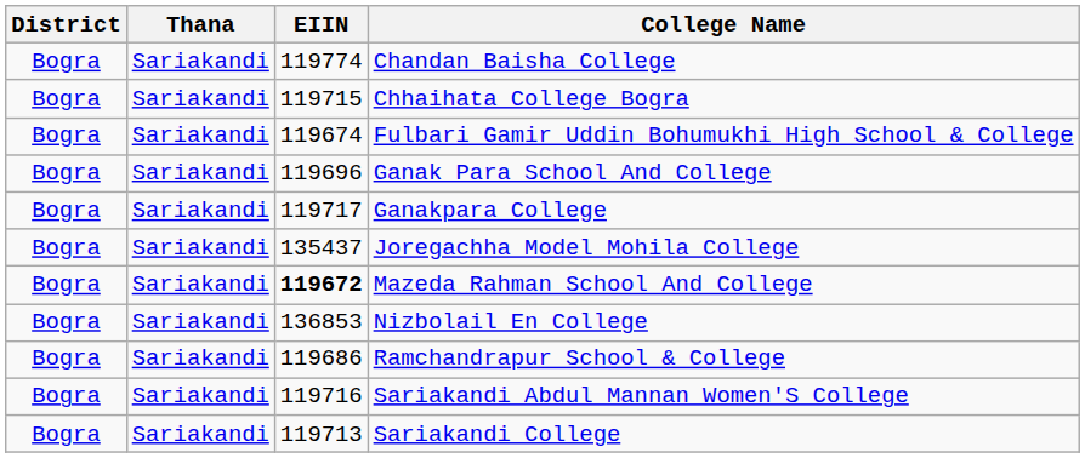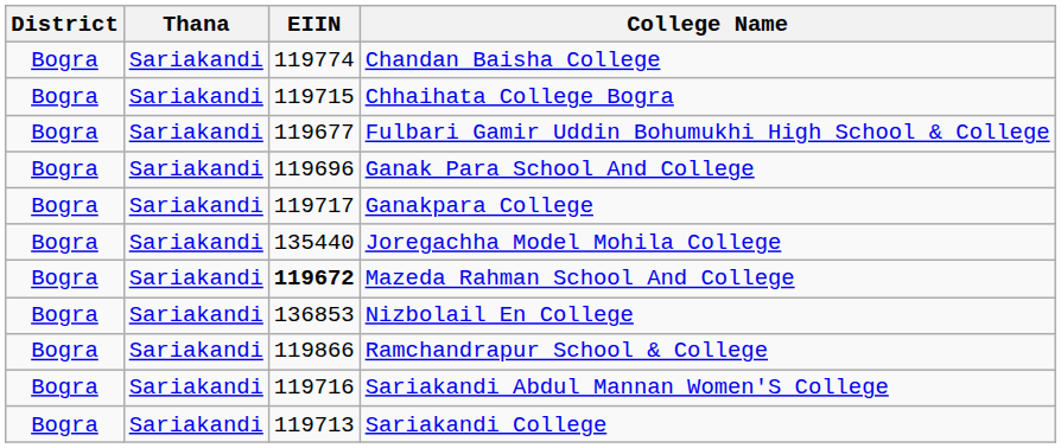 <table class="wikitable">
 <tr>
 <th>District</th>
 <th>Thana</th>
 <th>EIIN</th>
 <th>College Name</th>
 </tr>
 <tr>
 <td style="text-align: center;"><a href='#'>Bogra</a></td>
 <td style="text-align: center;"><a href='#'>Sariakandi</a></td>
 <td style="text-align: center;">119774</td>
 <td><a href='#'>Chandan Baisha College</a></td>
 </tr>
 <tr>
 <td style="text-align: center;"><a href='#'>Bogra</a></td>
 <td style="text-align: center;"><a href='#'>Sariakandi</a></td>
 <td style="text-align: center;">119715</td>
 <td><a href='#'>Chhaihata College Bogra</a></td>
 </tr>
 <tr>
 <td style="text-align: center;"><a href='#'>Bogra</a></td>
 <td style="text-align: center;"><a href='#'>Sariakandi</a></td>
-<td style="text-align: center;">119674</td>
+<td style="text-align: center;">119677</td>
 <td><a href='#'>Fulbari Gamir Uddin Bohumukhi High School & College</a></td>
 </tr>
 <tr>
 <td style="text-align: center;"><a href='#'>Bogra</a></td>
 <td style="text-align: center;"><a href='#'>Sariakandi</a></td>
 <td style="text-align: center;">119696</td>
 <td><a href='#'>Ganak Para School And College</a></td>
 </tr>
 <tr>
 <td style="text-align: center;"><a href='#'>Bogra</a></td>
 <td style="text-align: center;"><a href='#'>Sariakandi</a></td>
 <td style="text-align: center;">119717</td>
 <td><a href='#'>Ganakpara College</a></td>
 </tr>
 <tr>
 <td style="text-align: center;"><a href='#'>Bogra</a></td>
 <td style="text-align: center;"><a href='#'>Sariakandi</a></td>
-<td style="text-align: center;">135437</td>
+<td style="text-align: center;">135440</td>
 <td><a href='#'>Joregachha Model Mohila College</a></td>
 </tr>
 <tr>
 <td style="text-align: center;"><a href='#'>Bogra</a></td>
 <td style="text-align: center;"><a href='#'>Sariakandi</a></td>
 <td style="text-align: center;"><strong>119672</strong></td>
 <td><a href='#'>Mazeda Rahman School And College</a></td>
 </tr>
 <tr>
 <td style="text-align: center;"><a href='#'>Bogra</a></td>
 <td style="text-align: center;"><a href='#'>Sariakandi</a></td>
 <td style="text-align: center;">136853</td>
 <td><a href='#'>Nizbolail En College</a></td>
 </tr>
 <tr>
 <td style="text-align: center;"><a href='#'>Bogra</a></td>
 <td style="text-align: center;"><a href='#'>Sariakandi</a></td>
-<td style="text-align: center;">119686</td>
+<td style="text-align: center;">119866</td>
 <td><a href='#'>Ramchandrapur School & College</a></td>
 </tr>
 <tr>
 <td style="text-align: center;"><a href='#'>Bogra</a></td>
 <td style="text-align: center;"><a href='#'>Sariakandi</a></td>
 <td style="text-align: center;">119716</td>
 <td><a href='#'>Sariakandi Abdul Mannan Women'S College</a></td>
 </tr>
 <tr>
 <td style="text-align: center;"><a href='#'>Bogra</a></td>
 <td style="text-align: center;"><a href='#'>Sariakandi</a></td>
 <td style="text-align: center;">119713</td>
 <td><a href='#'>Sariakandi College</a></td>
 </tr>
 </table>
